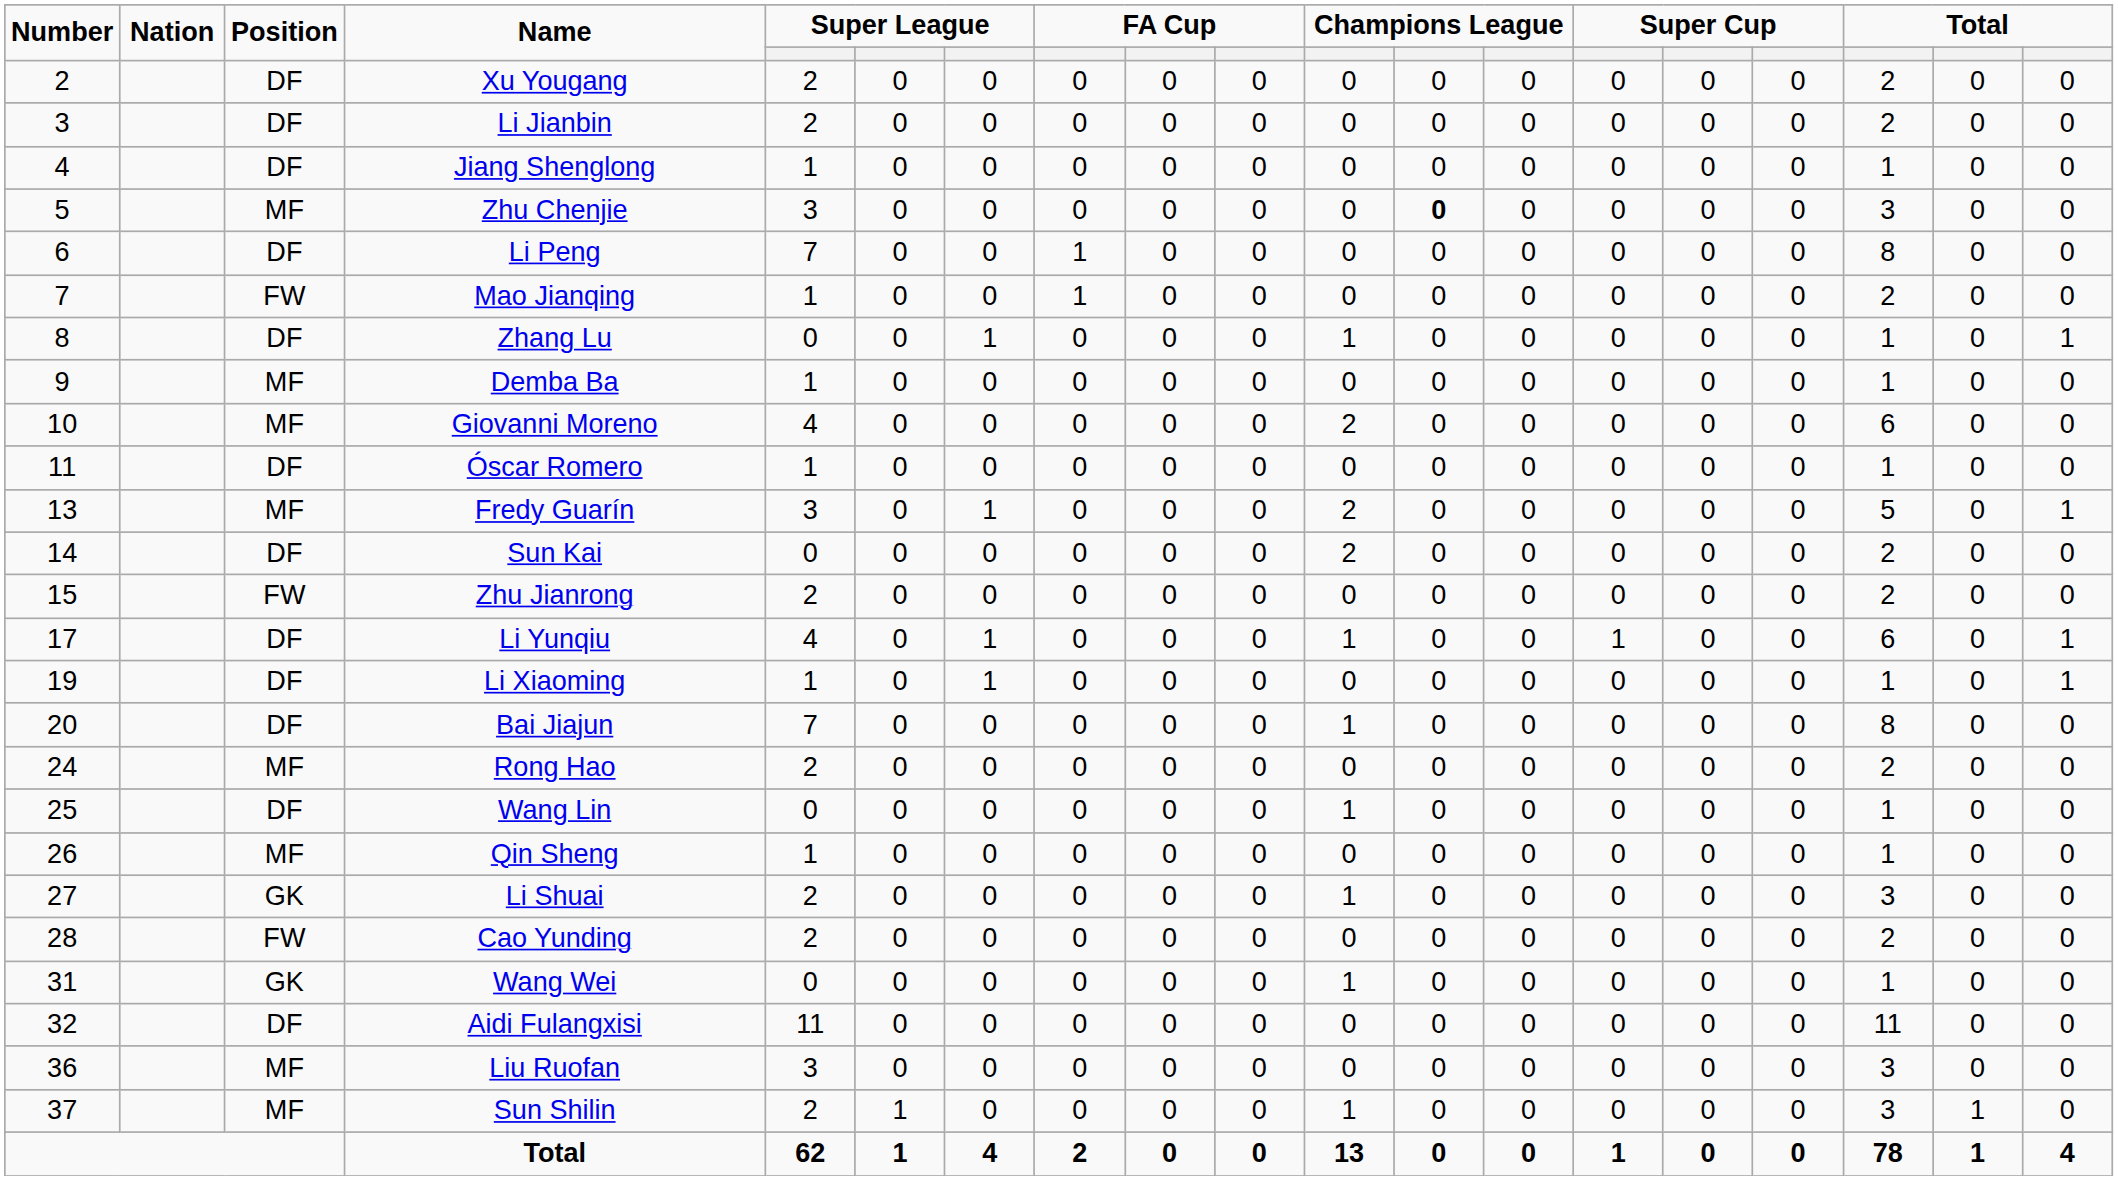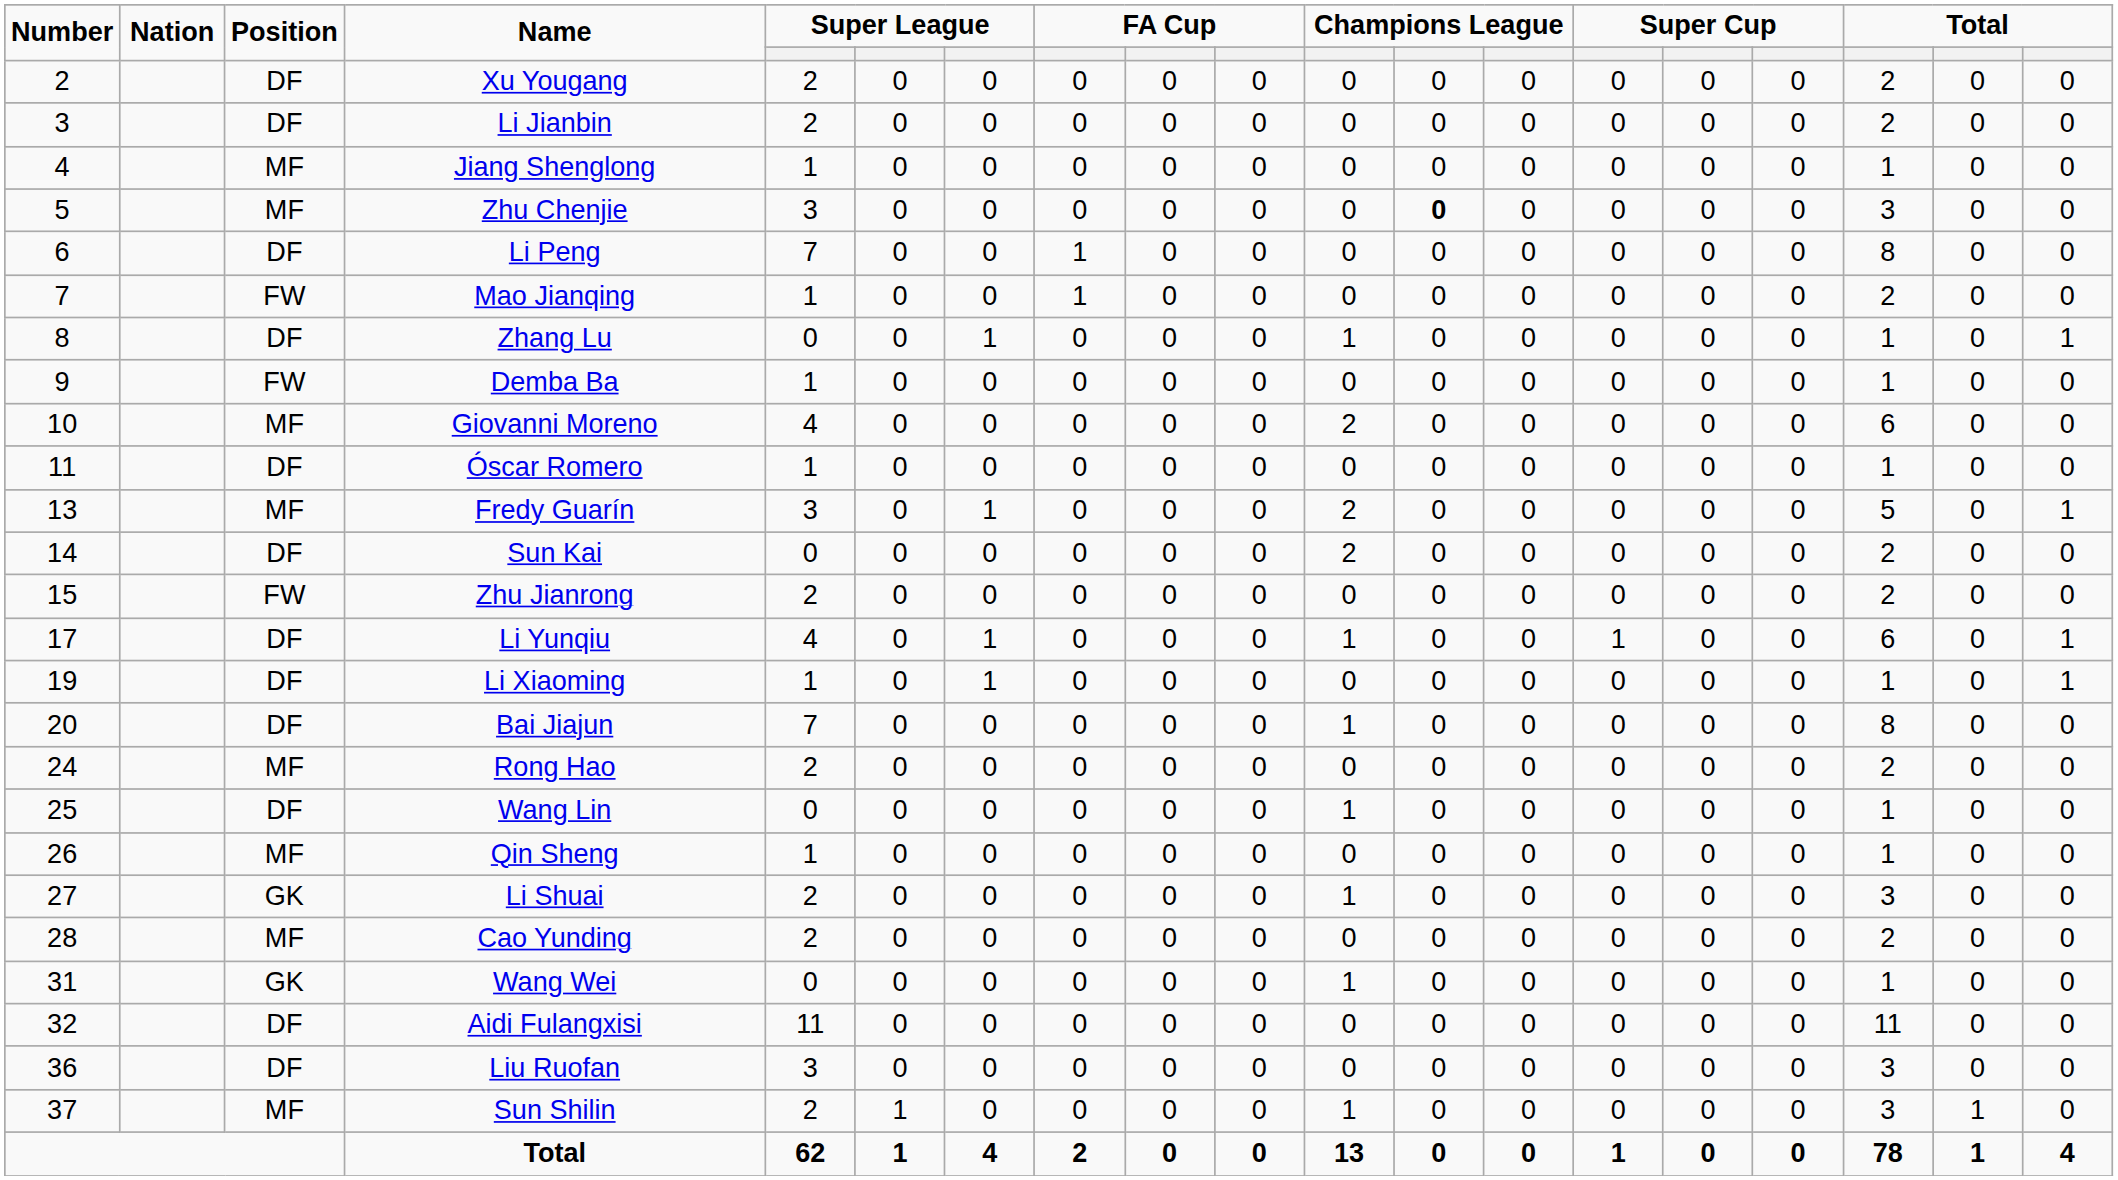 <table class="wikitable" style="text-align:center;">
 <tr>
 <td rowspan="2"  style="width:5%; text-align:center;"><strong>Number</strong></td>
 <td rowspan="2"  style="width:5%; text-align:center;"><strong>Nation</strong></td>
 <td rowspan="2"  style="width:5%; text-align:center;"><strong>Position</strong></td>
 <td rowspan="2"  style="width:20%; text-align:center;"><strong>Name</strong></td>
 <td colspan="3" style="text-align:center;"><strong>Super League</strong></td>
 <td colspan="3" style="text-align:center;"><strong>FA Cup</strong></td>
 <td colspan="3" style="text-align:center;"><strong>Champions League</strong></td>
 <td colspan="3" style="text-align:center;"><strong>Super Cup</strong></td>
 <td colspan="3" style="text-align:center;"><strong>Total</strong></td>
 </tr>
 <tr>
 <th style="width:40px; "></th>
 <th style="width:40px; "></th>
 <th style="width:40px; "></th>
 <th style="width:40px; "></th>
 <th style="width:40px; "></th>
 <th style="width:40px; "></th>
 <th style="width:40px; "></th>
 <th style="width:40px; "></th>
 <th style="width:40px; "></th>
 <th style="width:40px; "></th>
 <th style="width:40px; "></th>
 <th style="width:40px; "></th>
 <th style="width:40px; "></th>
 <th style="width:40px; "></th>
 <th style="width:40px; "></th>
 </tr>
 <tr>
 <td>2</td>
 <td></td>
 <td>DF</td>
 <td><a href='#'>Xu Yougang</a></td>
 <td>2</td>
 <td>0</td>
 <td>0</td>
 <td>0</td>
 <td>0</td>
 <td>0</td>
 <td>0</td>
 <td>0</td>
 <td>0</td>
 <td>0</td>
 <td>0</td>
 <td>0</td>
 <td>2</td>
 <td>0</td>
 <td>0</td>
 </tr>
 <tr>
 <td>3</td>
 <td></td>
 <td>DF</td>
 <td><a href='#'>Li Jianbin</a></td>
 <td>2</td>
 <td>0</td>
 <td>0</td>
 <td>0</td>
 <td>0</td>
 <td>0</td>
 <td>0</td>
 <td>0</td>
 <td>0</td>
 <td>0</td>
 <td>0</td>
 <td>0</td>
 <td>2</td>
 <td>0</td>
 <td>0</td>
 </tr>
 <tr>
 <td>4</td>
 <td></td>
-<td>DF</td>
+<td>MF</td>
 <td><a href='#'>Jiang Shenglong</a></td>
 <td>1</td>
 <td>0</td>
 <td>0</td>
 <td>0</td>
 <td>0</td>
 <td>0</td>
 <td>0</td>
 <td>0</td>
 <td>0</td>
 <td>0</td>
 <td>0</td>
 <td>0</td>
 <td>1</td>
 <td>0</td>
 <td>0</td>
 </tr>
 <tr>
 <td>5</td>
 <td></td>
 <td>MF</td>
 <td><a href='#'>Zhu Chenjie</a></td>
 <td>3</td>
 <td>0</td>
 <td>0</td>
 <td>0</td>
 <td>0</td>
 <td>0</td>
 <td>0</td>
 <td><strong>0</strong></td>
 <td>0</td>
 <td>0</td>
 <td>0</td>
 <td>0</td>
 <td>3</td>
 <td>0</td>
 <td>0</td>
 </tr>
 <tr>
 <td>6</td>
 <td></td>
 <td>DF</td>
 <td><a href='#'>Li Peng</a></td>
 <td>7</td>
 <td>0</td>
 <td>0</td>
 <td>1</td>
 <td>0</td>
 <td>0</td>
 <td>0</td>
 <td>0</td>
 <td>0</td>
 <td>0</td>
 <td>0</td>
 <td>0</td>
 <td>8</td>
 <td>0</td>
 <td>0</td>
 </tr>
 <tr>
 <td>7</td>
 <td></td>
 <td>FW</td>
 <td><a href='#'>Mao Jianqing</a></td>
 <td>1</td>
 <td>0</td>
 <td>0</td>
 <td>1</td>
 <td>0</td>
 <td>0</td>
 <td>0</td>
 <td>0</td>
 <td>0</td>
 <td>0</td>
 <td>0</td>
 <td>0</td>
 <td>2</td>
 <td>0</td>
 <td>0</td>
 </tr>
 <tr>
 <td>8</td>
 <td></td>
 <td>DF</td>
 <td><a href='#'>Zhang Lu</a></td>
 <td>0</td>
 <td>0</td>
 <td>1</td>
 <td>0</td>
 <td>0</td>
 <td>0</td>
 <td>1</td>
 <td>0</td>
 <td>0</td>
 <td>0</td>
 <td>0</td>
 <td>0</td>
 <td>1</td>
 <td>0</td>
 <td>1</td>
 </tr>
 <tr>
 <td>9</td>
 <td></td>
-<td>MF</td>
+<td>FW</td>
 <td><a href='#'>Demba Ba</a></td>
 <td>1</td>
 <td>0</td>
 <td>0</td>
 <td>0</td>
 <td>0</td>
 <td>0</td>
 <td>0</td>
 <td>0</td>
 <td>0</td>
 <td>0</td>
 <td>0</td>
 <td>0</td>
 <td>1</td>
 <td>0</td>
 <td>0</td>
 </tr>
 <tr>
 <td>10</td>
 <td></td>
 <td>MF</td>
 <td><a href='#'>Giovanni Moreno</a></td>
 <td>4</td>
 <td>0</td>
 <td>0</td>
 <td>0</td>
 <td>0</td>
 <td>0</td>
 <td>2</td>
 <td>0</td>
 <td>0</td>
 <td>0</td>
 <td>0</td>
 <td>0</td>
 <td>6</td>
 <td>0</td>
 <td>0</td>
 </tr>
 <tr>
 <td>11</td>
 <td></td>
 <td>DF</td>
 <td><a href='#'>Óscar Romero</a></td>
 <td>1</td>
 <td>0</td>
 <td>0</td>
 <td>0</td>
 <td>0</td>
 <td>0</td>
 <td>0</td>
 <td>0</td>
 <td>0</td>
 <td>0</td>
 <td>0</td>
 <td>0</td>
 <td>1</td>
 <td>0</td>
 <td>0</td>
 </tr>
 <tr>
 <td>13</td>
 <td></td>
 <td>MF</td>
 <td><a href='#'>Fredy Guarín</a></td>
 <td>3</td>
 <td>0</td>
 <td>1</td>
 <td>0</td>
 <td>0</td>
 <td>0</td>
 <td>2</td>
 <td>0</td>
 <td>0</td>
 <td>0</td>
 <td>0</td>
 <td>0</td>
 <td>5</td>
 <td>0</td>
 <td>1</td>
 </tr>
 <tr>
 <td>14</td>
 <td></td>
 <td>DF</td>
 <td><a href='#'>Sun Kai</a></td>
 <td>0</td>
 <td>0</td>
 <td>0</td>
 <td>0</td>
 <td>0</td>
 <td>0</td>
 <td>2</td>
 <td>0</td>
 <td>0</td>
 <td>0</td>
 <td>0</td>
 <td>0</td>
 <td>2</td>
 <td>0</td>
 <td>0</td>
 </tr>
 <tr>
 <td>15</td>
 <td></td>
 <td>FW</td>
 <td><a href='#'>Zhu Jianrong</a></td>
 <td>2</td>
 <td>0</td>
 <td>0</td>
 <td>0</td>
 <td>0</td>
 <td>0</td>
 <td>0</td>
 <td>0</td>
 <td>0</td>
 <td>0</td>
 <td>0</td>
 <td>0</td>
 <td>2</td>
 <td>0</td>
 <td>0</td>
 </tr>
 <tr>
 <td>17</td>
 <td></td>
 <td>DF</td>
 <td><a href='#'>Li Yunqiu</a></td>
 <td>4</td>
 <td>0</td>
 <td>1</td>
 <td>0</td>
 <td>0</td>
 <td>0</td>
 <td>1</td>
 <td>0</td>
 <td>0</td>
 <td>1</td>
 <td>0</td>
 <td>0</td>
 <td>6</td>
 <td>0</td>
 <td>1</td>
 </tr>
 <tr>
 <td>19</td>
 <td></td>
 <td>DF</td>
 <td><a href='#'>Li Xiaoming</a></td>
 <td>1</td>
 <td>0</td>
 <td>1</td>
 <td>0</td>
 <td>0</td>
 <td>0</td>
 <td>0</td>
 <td>0</td>
 <td>0</td>
 <td>0</td>
 <td>0</td>
 <td>0</td>
 <td>1</td>
 <td>0</td>
 <td>1</td>
 </tr>
 <tr>
 <td>20</td>
 <td></td>
 <td>DF</td>
 <td><a href='#'>Bai Jiajun</a></td>
 <td>7</td>
 <td>0</td>
 <td>0</td>
 <td>0</td>
 <td>0</td>
 <td>0</td>
 <td>1</td>
 <td>0</td>
 <td>0</td>
 <td>0</td>
 <td>0</td>
 <td>0</td>
 <td>8</td>
 <td>0</td>
 <td>0</td>
 </tr>
 <tr>
 <td>24</td>
 <td></td>
 <td>MF</td>
 <td><a href='#'>Rong Hao</a></td>
 <td>2</td>
 <td>0</td>
 <td>0</td>
 <td>0</td>
 <td>0</td>
 <td>0</td>
 <td>0</td>
 <td>0</td>
 <td>0</td>
 <td>0</td>
 <td>0</td>
 <td>0</td>
 <td>2</td>
 <td>0</td>
 <td>0</td>
 </tr>
 <tr>
 <td>25</td>
 <td></td>
 <td>DF</td>
 <td><a href='#'>Wang Lin</a></td>
 <td>0</td>
 <td>0</td>
 <td>0</td>
 <td>0</td>
 <td>0</td>
 <td>0</td>
 <td>1</td>
 <td>0</td>
 <td>0</td>
 <td>0</td>
 <td>0</td>
 <td>0</td>
 <td>1</td>
 <td>0</td>
 <td>0</td>
 </tr>
 <tr>
 <td>26</td>
 <td></td>
 <td>MF</td>
 <td><a href='#'>Qin Sheng</a></td>
 <td>1</td>
 <td>0</td>
 <td>0</td>
 <td>0</td>
 <td>0</td>
 <td>0</td>
 <td>0</td>
 <td>0</td>
 <td>0</td>
 <td>0</td>
 <td>0</td>
 <td>0</td>
 <td>1</td>
 <td>0</td>
 <td>0</td>
 </tr>
 <tr>
 <td>27</td>
 <td></td>
 <td>GK</td>
 <td><a href='#'>Li Shuai</a></td>
 <td>2</td>
 <td>0</td>
 <td>0</td>
 <td>0</td>
 <td>0</td>
 <td>0</td>
 <td>1</td>
 <td>0</td>
 <td>0</td>
 <td>0</td>
 <td>0</td>
 <td>0</td>
 <td>3</td>
 <td>0</td>
 <td>0</td>
 </tr>
 <tr>
 <td>28</td>
 <td></td>
-<td>FW</td>
+<td>MF</td>
 <td><a href='#'>Cao Yunding</a></td>
 <td>2</td>
 <td>0</td>
 <td>0</td>
 <td>0</td>
 <td>0</td>
 <td>0</td>
 <td>0</td>
 <td>0</td>
 <td>0</td>
 <td>0</td>
 <td>0</td>
 <td>0</td>
 <td>2</td>
 <td>0</td>
 <td>0</td>
 </tr>
 <tr>
 <td>31</td>
 <td></td>
 <td>GK</td>
 <td><a href='#'>Wang Wei</a></td>
 <td>0</td>
 <td>0</td>
 <td>0</td>
 <td>0</td>
 <td>0</td>
 <td>0</td>
 <td>1</td>
 <td>0</td>
 <td>0</td>
 <td>0</td>
 <td>0</td>
 <td>0</td>
 <td>1</td>
 <td>0</td>
 <td>0</td>
 </tr>
 <tr>
 <td>32</td>
 <td></td>
 <td>DF</td>
 <td><a href='#'>Aidi Fulangxisi</a></td>
 <td>11</td>
 <td>0</td>
 <td>0</td>
 <td>0</td>
 <td>0</td>
 <td>0</td>
 <td>0</td>
 <td>0</td>
 <td>0</td>
 <td>0</td>
 <td>0</td>
 <td>0</td>
 <td>11</td>
 <td>0</td>
 <td>0</td>
 </tr>
 <tr>
 <td>36</td>
 <td></td>
-<td>MF</td>
+<td>DF</td>
 <td><a href='#'>Liu Ruofan</a></td>
 <td>3</td>
 <td>0</td>
 <td>0</td>
 <td>0</td>
 <td>0</td>
 <td>0</td>
 <td>0</td>
 <td>0</td>
 <td>0</td>
 <td>0</td>
 <td>0</td>
 <td>0</td>
 <td>3</td>
 <td>0</td>
 <td>0</td>
 </tr>
 <tr>
 <td>37</td>
 <td></td>
 <td>MF</td>
 <td><a href='#'>Sun Shilin</a></td>
 <td>2</td>
 <td>1</td>
 <td>0</td>
 <td>0</td>
 <td>0</td>
 <td>0</td>
 <td>1</td>
 <td>0</td>
 <td>0</td>
 <td>0</td>
 <td>0</td>
 <td>0</td>
 <td>3</td>
 <td>1</td>
 <td>0</td>
 </tr>
 <tr>
 <td colspan="3"></td>
 <td><strong>Total</strong></td>
 <td><strong>62</strong></td>
 <td><strong>1</strong></td>
 <td><strong>4</strong></td>
 <td><strong>2</strong></td>
 <td><strong>0</strong></td>
 <td><strong>0</strong></td>
 <td><strong>13</strong></td>
 <td><strong>0</strong></td>
 <td><strong>0</strong></td>
 <td><strong>1</strong></td>
 <td><strong>0</strong></td>
 <td><strong>0</strong></td>
 <td><strong>78</strong></td>
 <td><strong>1</strong></td>
 <td><strong>4</strong></td>
 </tr>
 </table>
